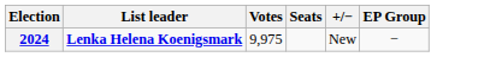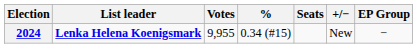 <table class="wikitable" style=text-align:center;font-size:100%;">
 <tr>
 <th>Election</th>
 <th>List leader</th>
 <th>Votes</th>
+<th>%</th>
 <th>Seats</th>
 <th>+/−</th>
 <th>EP Group</th>
 </tr>
 <tr>
 <th><a href='#'>2024</a></th>
 <td><strong><a href='#'>Lenka Helena Koenigsmark</a></strong></td>
-<td>9,975</td>
+<td>9,955</td>
+<td>0.34 (#15)</td>
 <td></td>
 <td>New</td>
 <td>−</td>
 </tr>
 </table>
